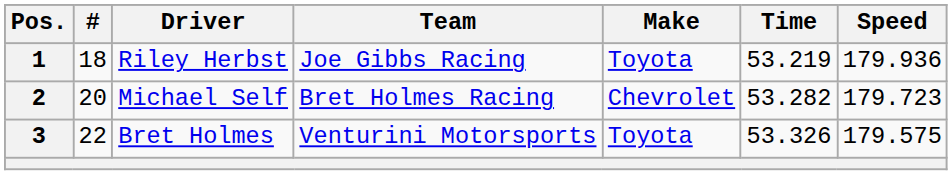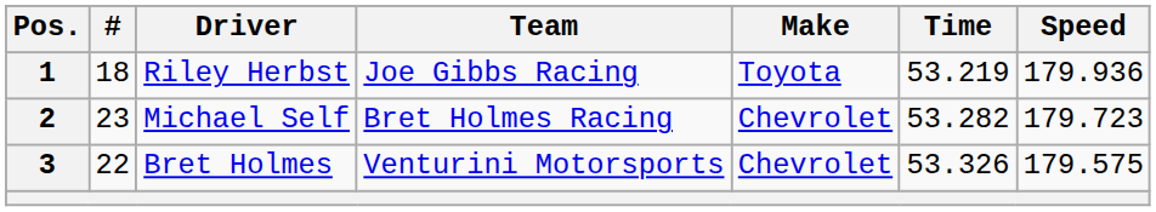 <table class="wikitable" style="font-size:95%">
 <tr>
 <th>Pos.</th>
 <th>#</th>
 <th>Driver</th>
 <th>Team</th>
 <th>Make</th>
 <th>Time</th>
 <th>Speed</th>
 </tr>
 <tr>
 <th>1</th>
 <td>18</td>
 <td><a href='#'>Riley Herbst</a></td>
 <td><a href='#'>Joe Gibbs Racing</a></td>
 <td><a href='#'>Toyota</a></td>
 <td>53.219</td>
 <td>179.936</td>
 </tr>
 <tr>
 <th>2</th>
-<td>20</td>
+<td>23</td>
 <td><a href='#'>Michael Self</a></td>
 <td><a href='#'>Bret Holmes Racing</a></td>
 <td><a href='#'>Chevrolet</a></td>
 <td>53.282</td>
 <td>179.723</td>
 </tr>
 <tr>
 <th>3</th>
 <td>22</td>
 <td><a href='#'>Bret Holmes</a></td>
 <td><a href='#'>Venturini Motorsports</a></td>
-<td><a href='#'>Toyota</a></td>
+<td><a href='#'>Chevrolet</a></td>
 <td>53.326</td>
 <td>179.575</td>
 </tr>
 <tr>
 <th colspan="7"></th>
 </tr>
 </table>
